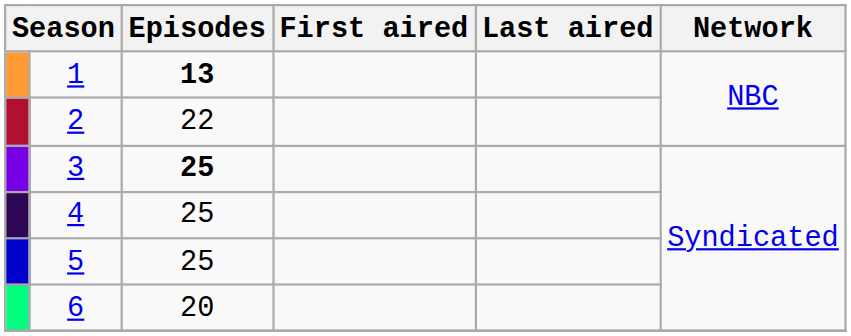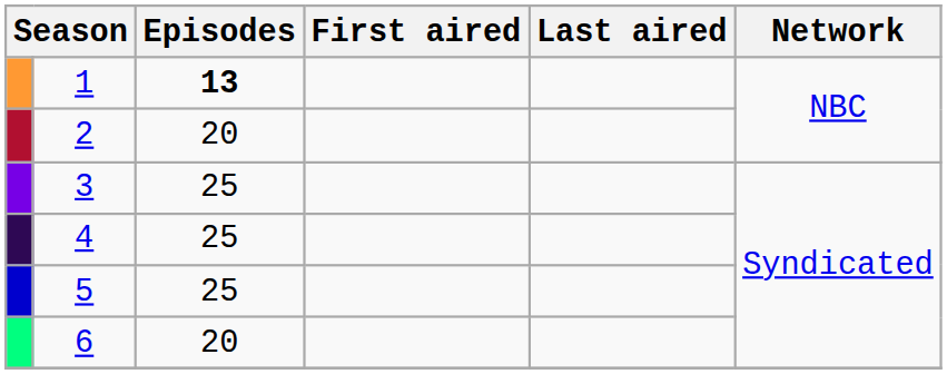 <table class="wikitable plainrowheaders" style="text-align:center">
 <tr>
 <th colspan=2>Season</th>
 <th>Episodes</th>
 <th>First aired</th>
 <th>Last aired</th>
 <th>Network</th>
 </tr>
 <tr>
 <td style="width:5px; background:#FF9933"></td>
 <td><a href='#'>1</a></td>
 <td><strong>13</strong></td>
 <td></td>
 <td></td>
 <td rowspan=2><a href='#'>NBC</a></td>
 </tr>
 <tr>
 <td bgcolor="B11030"></td>
 <td><a href='#'>2</a></td>
-<td>22</td>
+<td>20</td>
 <td></td>
 <td></td>
 </tr>
 <tr>
 <td bgcolor="7700E6"></td>
 <td><a href='#'>3</a></td>
-<td><strong>25</strong></td>
+<td>25</td>
 <td></td>
 <td></td>
 <td rowspan=4><a href='#'>Syndicated</a></td>
 </tr>
 <tr>
 <td bgcolor="2E0854"></td>
 <td><a href='#'>4</a></td>
 <td>25</td>
 <td></td>
 <td></td>
 </tr>
 <tr>
 <td bgcolor="0000CD"></td>
 <td><a href='#'>5</a></td>
 <td>25</td>
 <td></td>
 <td></td>
 </tr>
 <tr>
 <td bgcolor="00FF7F"></td>
 <td><a href='#'>6</a></td>
 <td>20</td>
 <td></td>
 <td></td>
 </tr>
 <tr>
 </tr>
 </table>
